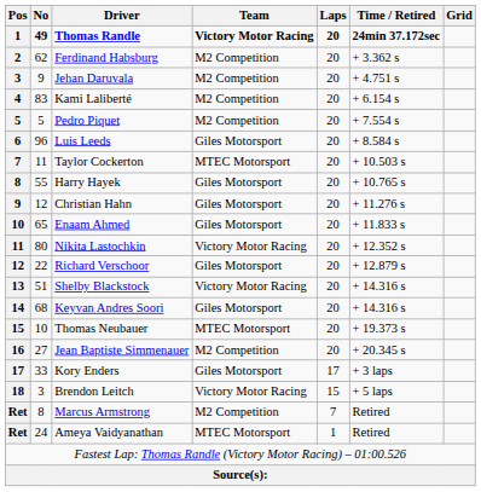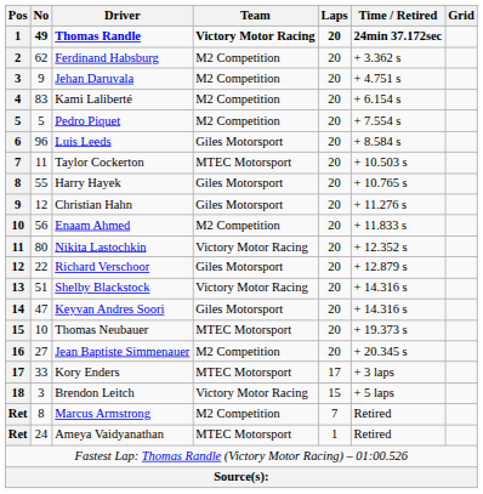 <table class="wikitable" style="font-size: 85%">
 <tr>
 <th>Pos</th>
 <th>No</th>
 <th>Driver</th>
 <th>Team</th>
 <th>Laps</th>
 <th>Time / Retired</th>
 <th>Grid</th>
 </tr>
 <tr>
 <th>1</th>
 <td style="text-align:center;"><strong>49</strong></td>
 <td> <strong><a href='#'>Thomas Randle</a></strong></td>
 <td><strong>Victory Motor Racing</strong></td>
 <td style="text-align:center;"><strong>20</strong></td>
 <td><strong>24min 37.172sec</strong></td>
 <td style="text-align:center;"></td>
 </tr>
 <tr>
 <th>2</th>
 <td style="text-align:center;">62</td>
 <td> <a href='#'>Ferdinand Habsburg</a></td>
 <td>M2 Competition</td>
 <td style="text-align:center;">20</td>
 <td>+ 3.362 s</td>
 <td style="text-align:center;"></td>
 </tr>
 <tr>
 <th>3</th>
 <td style="text-align:center;">9</td>
 <td> <a href='#'>Jehan Daruvala</a></td>
 <td>M2 Competition</td>
 <td style="text-align:center;">20</td>
 <td>+ 4.751 s</td>
 <td style="text-align:center;"></td>
 </tr>
 <tr>
 <th>4</th>
 <td style="text-align:center;">83</td>
 <td> Kami Laliberté</td>
 <td>M2 Competition</td>
 <td style="text-align:center;">20</td>
 <td>+ 6.154 s</td>
 <td style="text-align:center;"></td>
 </tr>
 <tr>
 <th>5</th>
 <td style="text-align:center;">5</td>
 <td> <a href='#'>Pedro Piquet</a></td>
 <td>M2 Competition</td>
 <td style="text-align:center;">20</td>
 <td>+ 7.554 s</td>
 <td style="text-align:center;"></td>
 </tr>
 <tr>
 <th>6</th>
 <td style="text-align:center;">96</td>
 <td> <a href='#'>Luis Leeds</a></td>
 <td>Giles Motorsport</td>
 <td style="text-align:center;">20</td>
 <td>+ 8.584 s</td>
 <td style="text-align:center;"></td>
 </tr>
 <tr>
 <th>7</th>
 <td style="text-align:center;">11</td>
 <td> Taylor Cockerton</td>
 <td>MTEC Motorsport</td>
 <td style="text-align:center;">20</td>
 <td>+ 10.503 s</td>
 <td style="text-align:center;"></td>
 </tr>
 <tr>
 <th>8</th>
 <td style="text-align:center;">55</td>
 <td> Harry Hayek</td>
 <td>Giles Motorsport</td>
 <td style="text-align:center;">20</td>
 <td>+ 10.765 s</td>
 <td style="text-align:center;"></td>
 </tr>
 <tr>
 <th>9</th>
 <td style="text-align:center;">12</td>
 <td> Christian Hahn</td>
 <td>Giles Motorsport</td>
 <td style="text-align:center;">20</td>
 <td>+ 11.276 s</td>
 <td style="text-align:center;"></td>
 </tr>
 <tr>
 <th>10</th>
-<td style="text-align:center;">65</td>
+<td style="text-align:center;">56</td>
 <td> <a href='#'>Enaam Ahmed</a></td>
-<td>Giles Motorsport</td>
+<td>M2 Competition</td>
 <td style="text-align:center;">20</td>
 <td>+ 11.833 s</td>
 <td style="text-align:center;"></td>
 </tr>
 <tr>
 <th>11</th>
 <td style="text-align:center;">80</td>
 <td> <a href='#'>Nikita Lastochkin</a></td>
 <td>Victory Motor Racing</td>
 <td style="text-align:center;">20</td>
 <td>+ 12.352 s</td>
 <td style="text-align:center;"></td>
 </tr>
 <tr>
 <th>12</th>
 <td style="text-align:center;">22</td>
 <td> <a href='#'>Richard Verschoor</a></td>
 <td>Giles Motorsport</td>
 <td style="text-align:center;">20</td>
 <td>+ 12.879 s</td>
 <td style="text-align:center;"></td>
 </tr>
 <tr>
 <th>13</th>
 <td style="text-align:center;">51</td>
 <td> <a href='#'>Shelby Blackstock</a></td>
 <td>Victory Motor Racing</td>
 <td style="text-align:center;">20</td>
 <td>+ 14.316 s</td>
 <td style="text-align:center;"></td>
 </tr>
 <tr>
 <th>14</th>
-<td style="text-align:center;">68</td>
+<td style="text-align:center;">47</td>
 <td> <a href='#'>Keyvan Andres Soori</a></td>
 <td>Giles Motorsport</td>
 <td style="text-align:center;">20</td>
 <td>+ 14.316 s</td>
 <td style="text-align:center;"></td>
 </tr>
 <tr>
 <th>15</th>
 <td style="text-align:center;">10</td>
 <td> Thomas Neubauer</td>
 <td>MTEC Motorsport</td>
 <td style="text-align:center;">20</td>
 <td>+ 19.373 s</td>
 <td style="text-align:center;"></td>
 </tr>
 <tr>
 <th>16</th>
 <td style="text-align:center;">27</td>
 <td> <a href='#'>Jean Baptiste Simmenauer</a></td>
 <td>M2 Competition</td>
 <td style="text-align:center;">20</td>
 <td>+ 20.345 s</td>
 <td style="text-align:center;"></td>
 </tr>
 <tr>
 <th>17</th>
 <td style="text-align:center;">33</td>
 <td> Kory Enders</td>
-<td>Giles Motorsport</td>
+<td>MTEC Motorsport</td>
 <td style="text-align:center;">17</td>
 <td>+ 3 laps</td>
 <td style="text-align:center;"></td>
 </tr>
 <tr>
 <th>18</th>
 <td style="text-align:center;">3</td>
 <td> Brendon Leitch</td>
 <td>Victory Motor Racing</td>
 <td style="text-align:center;">15</td>
 <td>+ 5 laps</td>
 <td style="text-align:center;"></td>
 </tr>
 <tr>
 <th>Ret</th>
 <td style="text-align:center;">8</td>
 <td> <a href='#'>Marcus Armstrong</a></td>
 <td>M2 Competition</td>
 <td style="text-align:center;">7</td>
 <td>Retired</td>
 <td style="text-align:center;"></td>
 </tr>
 <tr>
 <th>Ret</th>
 <td style="text-align:center;">24</td>
 <td> Ameya Vaidyanathan</td>
 <td>MTEC Motorsport</td>
 <td style="text-align:center;">1</td>
 <td>Retired</td>
 <td style="text-align:center;"></td>
 </tr>
 <tr>
 <td colspan="7" style="text-align:center;"><em>Fastest Lap: <a href='#'>Thomas Randle</a> (Victory Motor Racing) – 01:00.526</em></td>
 </tr>
 <tr>
 <th colspan="7">Source(s): </th>
 </tr>
 </table>
